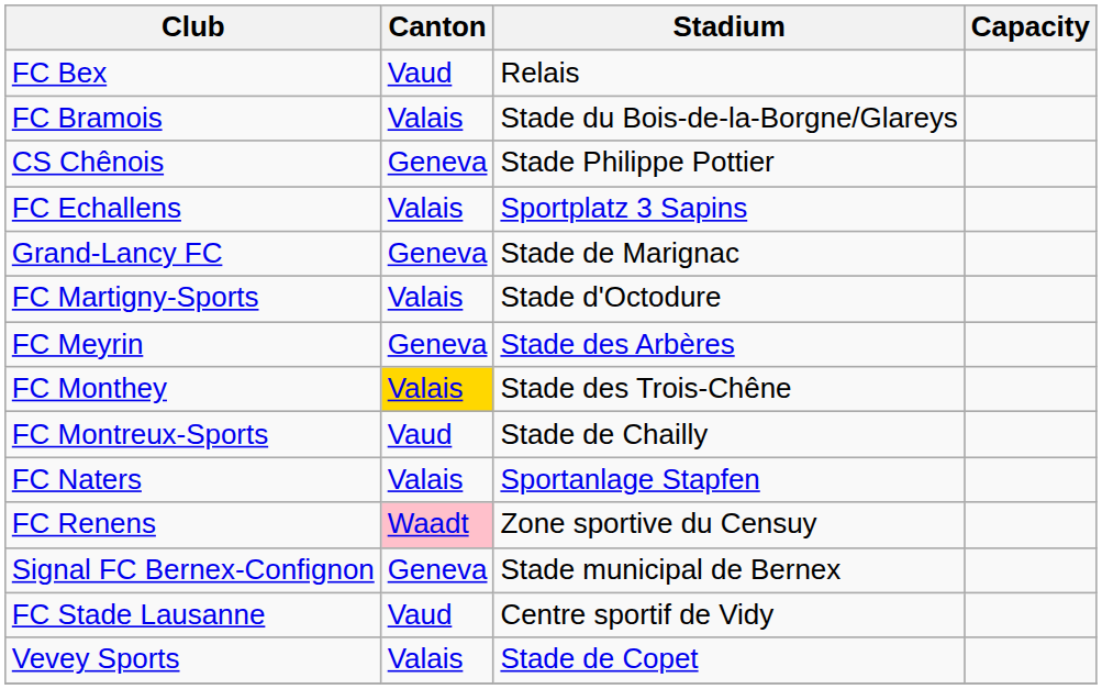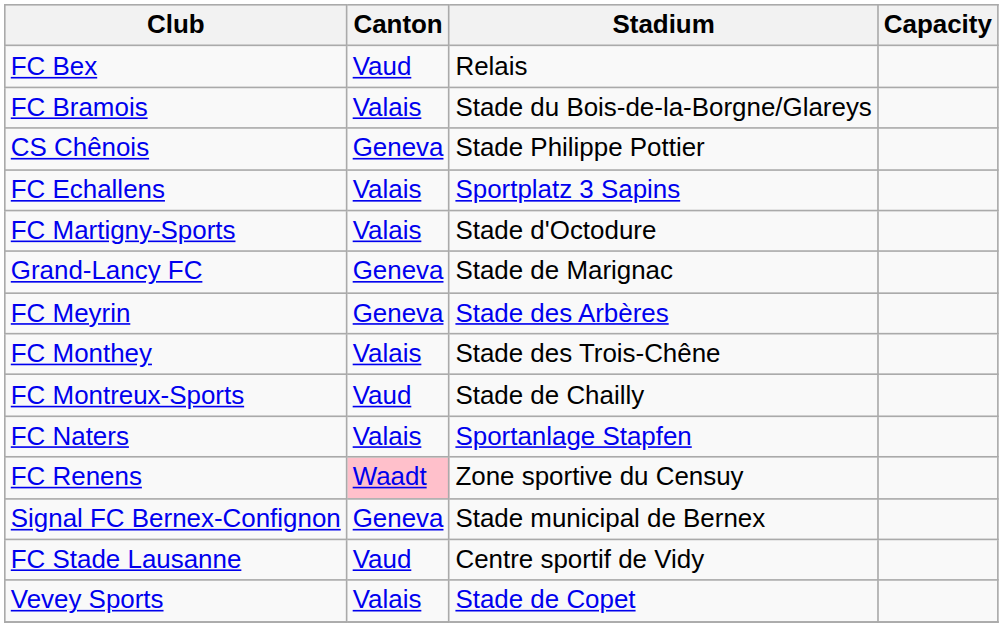 <table class="wikitable">
 <tr>
 <th>Club</th>
 <th>Canton</th>
 <th>Stadium</th>
 <th>Capacity</th>
 </tr>
 <tr>
 <td><a href='#'>FC Bex</a></td>
 <td><a href='#'>Vaud</a></td>
 <td>Relais</td>
 <td></td>
 </tr>
 <tr>
 <td><a href='#'>FC Bramois</a></td>
 <td><a href='#'>Valais</a></td>
 <td>Stade du Bois-de-la-Borgne/Glareys</td>
 <td></td>
 </tr>
 <tr>
 <td><a href='#'>CS Chênois</a></td>
 <td><a href='#'>Geneva</a></td>
 <td>Stade Philippe Pottier</td>
 <td></td>
 </tr>
 <tr>
 <td><a href='#'>FC Echallens</a></td>
 <td><a href='#'>Valais</a></td>
 <td><a href='#'>Sportplatz 3 Sapins</a></td>
 <td></td>
 </tr>
 <tr>
+<td><a href='#'>FC Martigny-Sports</a></td>
+<td><a href='#'>Valais</a></td>
+<td>Stade d'Octodure</td>
+<td></td>
+</tr>
+<tr>
 <td><a href='#'>Grand-Lancy FC</a></td>
 <td><a href='#'>Geneva</a></td>
 <td>Stade de Marignac</td>
-<td></td>
-</tr>
-<tr>
-<td><a href='#'>FC Martigny-Sports</a></td>
-<td><a href='#'>Valais</a></td>
-<td>Stade d'Octodure</td>
 <td></td>
 </tr>
 <tr>
 <td><a href='#'>FC Meyrin</a></td>
 <td><a href='#'>Geneva</a></td>
 <td><a href='#'>Stade des Arbères</a></td>
 <td></td>
 </tr>
 <tr>
 <td><a href='#'>FC Monthey</a></td>
-<td style="background: gold;"><a href='#'>Valais</a></td>
+<td><a href='#'>Valais</a></td>
 <td>Stade des Trois-Chêne</td>
 <td></td>
 </tr>
 <tr>
 <td><a href='#'>FC Montreux-Sports</a></td>
 <td><a href='#'>Vaud</a></td>
 <td>Stade de Chailly</td>
 <td></td>
 </tr>
 <tr>
 <td><a href='#'>FC Naters</a></td>
 <td><a href='#'>Valais</a></td>
 <td><a href='#'>Sportanlage Stapfen</a></td>
 <td></td>
 </tr>
 <tr>
 <td><a href='#'>FC Renens</a></td>
 <td style="background: pink;"><a href='#'>Waadt</a></td>
 <td>Zone sportive du Censuy</td>
 <td></td>
 </tr>
 <tr>
 <td><a href='#'>Signal FC Bernex-Confignon</a></td>
 <td><a href='#'>Geneva</a></td>
 <td>Stade municipal de Bernex</td>
 <td></td>
 </tr>
 <tr>
 <td><a href='#'>FC Stade Lausanne</a></td>
 <td><a href='#'>Vaud</a></td>
 <td>Centre sportif de Vidy</td>
 <td></td>
 </tr>
 <tr>
 <td><a href='#'>Vevey Sports</a></td>
 <td><a href='#'>Valais</a></td>
 <td><a href='#'>Stade de Copet</a></td>
 <td></td>
 </tr>
 <tr>
 </tr>
 </table>
